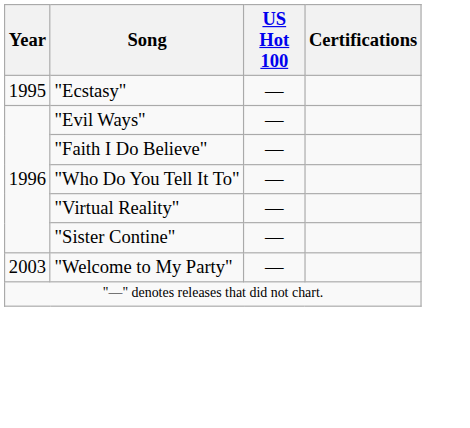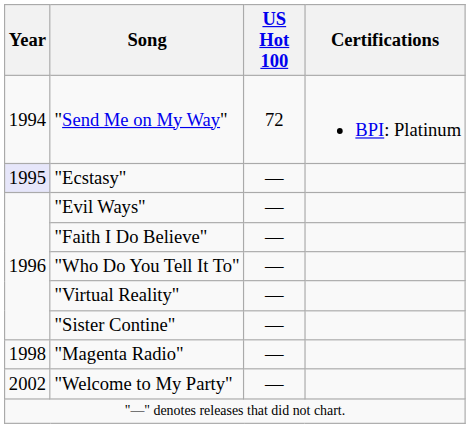 <table class="wikitable">
 <tr>
 <th>Year</th>
 <th>Song</th>
 <th style="width:45px;"><a href='#'>US Hot 100</a><br></th>
 <th>Certifications</th>
 </tr>
 <tr>
-<td rowspan="1">1995</td>
+<td rowspan="1">1994</td>
+<td>"<a href='#'>Send Me on My Way</a>"</td>
+<td align=center>72</td>
+<td><br><ul><li><a href='#'>BPI</a>: Platinum</li></ul></td>
+</tr>
+<tr>
+<td rowspan="1" style="background: lavender;">1995</td>
 <td>"Ecstasy"</td>
 <td align=center>—</td>
 <td></td>
 </tr>
 <tr>
 <td rowspan="5">1996</td>
 <td>"Evil Ways"</td>
 <td align=center>—</td>
 <td></td>
 </tr>
 <tr>
 <td>"Faith I Do Believe"</td>
 <td align=center>—</td>
 <td></td>
 </tr>
 <tr>
 <td>"Who Do You Tell It To"</td>
 <td align=center>—</td>
 <td></td>
 </tr>
 <tr>
 <td>"Virtual Reality"</td>
 <td align=center>—</td>
 <td></td>
 </tr>
 <tr>
 <td>"Sister Contine"</td>
 <td align=center>—</td>
 <td></td>
 </tr>
 <tr>
-<td rowspan="1">2003</td>
+<td rowspan="1">1998</td>
+<td>"Magenta Radio"</td>
+<td align=center>—</td>
+<td></td>
+</tr>
+<tr>
+<td rowspan="1">2002</td>
 <td>"Welcome to My Party"</td>
 <td align=center>—</td>
 <td></td>
 </tr>
 <tr>
 <td colspan="4" style="text-align:center; font-size:9pt;">"—" denotes releases that did not chart.</td>
 </tr>
 </table>
